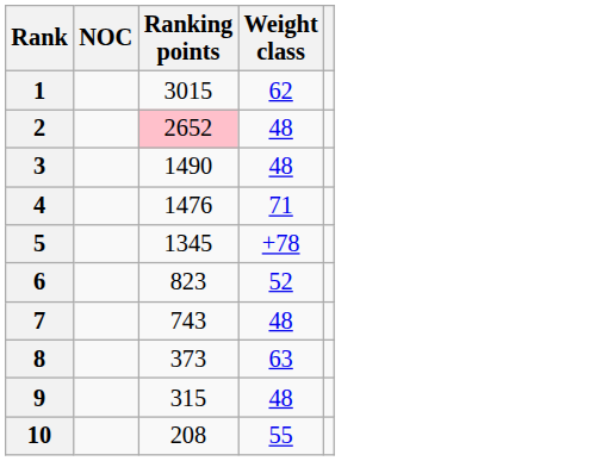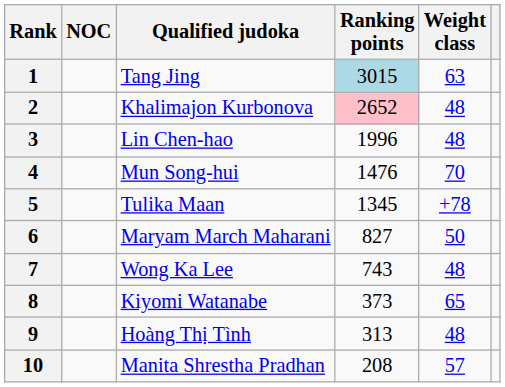 <table class="wikitable">
 <tr>
 <th>Rank</th>
 <th>NOC</th>
+<th>Qualified judoka</th>
 <th>Ranking<br>points</th>
 <th>Weight<br>class</th>
 <th></th>
 </tr>
 <tr>
 <th>1</th>
 <td></td>
-<td align=center>3015</td>
-<td align=center><a href='#'>62</a></td>
+<td><a href='#'>Tang Jing</a></td>
+<td align=center style="background: lightblue;">3015</td>
+<td align=center><a href='#'>63</a></td>
 <td></td>
 </tr>
 <tr>
 <th>2</th>
 <td></td>
+<td><a href='#'>Khalimajon Kurbonova</a></td>
 <td align=center style="background: pink;">2652</td>
 <td align=center><a href='#'>48</a></td>
 <td></td>
 </tr>
 <tr>
 <th>3</th>
 <td></td>
-<td align=center>1490</td>
+<td><a href='#'>Lin Chen-hao</a></td>
+<td align=center>1996</td>
 <td align=center><a href='#'>48</a></td>
 <td></td>
 </tr>
 <tr>
 <th>4</th>
 <td></td>
+<td><a href='#'>Mun Song-hui</a></td>
 <td align=center>1476</td>
-<td align=center><a href='#'>71</a></td>
+<td align=center><a href='#'>70</a></td>
 <td></td>
 </tr>
 <tr>
 <th>5</th>
 <td></td>
+<td><a href='#'>Tulika Maan</a></td>
 <td align=center>1345</td>
 <td align=center><a href='#'>+78</a></td>
 <td></td>
 </tr>
 <tr>
 <th>6</th>
 <td></td>
-<td align=center>823</td>
-<td align=center><a href='#'>52</a></td>
+<td><a href='#'>Maryam March Maharani</a></td>
+<td align=center>827</td>
+<td align=center><a href='#'>50</a></td>
 <td></td>
 </tr>
 <tr>
 <th>7</th>
 <td></td>
+<td><a href='#'>Wong Ka Lee</a></td>
 <td align=center>743</td>
 <td align=center><a href='#'>48</a></td>
 <td></td>
 </tr>
 <tr>
 <th>8</th>
 <td></td>
+<td><a href='#'>Kiyomi Watanabe</a></td>
 <td align=center>373</td>
-<td align=center><a href='#'>63</a></td>
+<td align=center><a href='#'>65</a></td>
 <td></td>
 </tr>
 <tr>
 <th>9</th>
 <td></td>
-<td align=center>315</td>
+<td><a href='#'>Hoàng Thị Tình</a></td>
+<td align=center>313</td>
 <td align=center><a href='#'>48</a></td>
 <td></td>
 </tr>
 <tr>
 <th>10</th>
 <td></td>
+<td><a href='#'>Manita Shrestha Pradhan</a></td>
 <td align=center>208</td>
-<td align=center><a href='#'>55</a></td>
+<td align=center><a href='#'>57</a></td>
 <td></td>
 </tr>
 </table>
